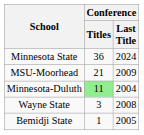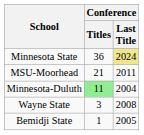 <table class="wikitable sortable" style="text-align:center">
 <tr>
 <th rowspan=2>School</th>
 <th colspan=2>Conference</th>
 </tr>
 <tr>
 <th>Titles</th>
 <th>Last<br>Title</th>
 </tr>
 <tr>
 <td>Minnesota State</td>
 <td>36</td>
-<td>2024</td>
+<td style="background: khaki;">2024</td>
 </tr>
 <tr>
 <td>MSU-Moorhead</td>
 <td>21</td>
-<td>2009</td>
+<td>2011</td>
 </tr>
 <tr>
 <td>Minnesota-Duluth</td>
 <td style="background: lightgreen;">11</td>
 <td>2004</td>
 </tr>
 <tr>
 <td>Wayne State</td>
 <td>3</td>
 <td>2008</td>
 </tr>
 <tr>
 <td>Bemidji State</td>
 <td>1</td>
 <td>2005</td>
 </tr>
 </table>
